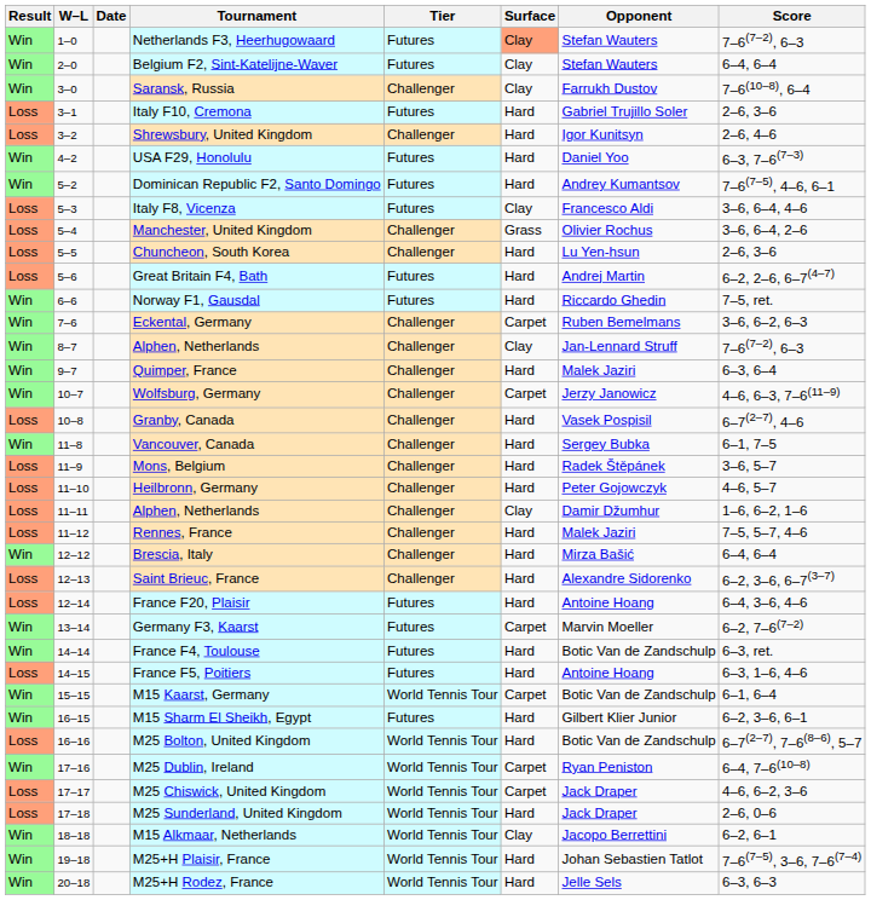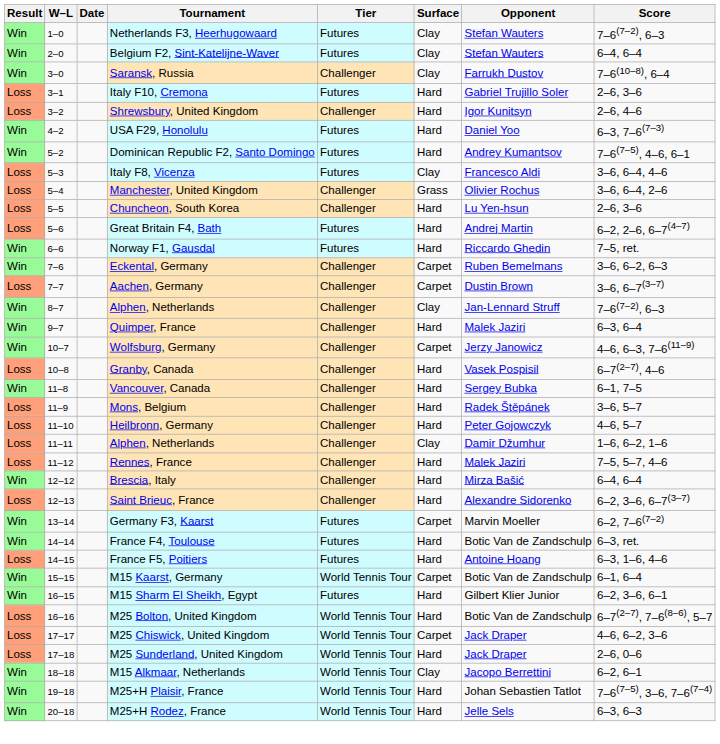 <table class="sortable wikitable">
 <tr>
 <th>Result</th>
 <th class="unsortable">W–L</th>
 <th>Date</th>
 <th>Tournament</th>
 <th>Tier</th>
 <th>Surface</th>
 <th>Opponent</th>
 <th class="unsortable">Score</th>
 </tr>
 <tr>
 <td bgcolor=98FB98>Win</td>
 <td><small>1–0</small></td>
 <td></td>
 <td style="background:#cffcff;">Netherlands F3, <a href='#'>Heerhugowaard</a></td>
 <td style="background:#cffcff;">Futures</td>
-<td style="background: lightsalmon;">Clay</td>
+<td>Clay</td>
 <td> <a href='#'>Stefan Wauters</a></td>
 <td>7–6<sup>(7–2)</sup>, 6–3</td>
 </tr>
 <tr>
 <td bgcolor=98FB98>Win</td>
 <td><small>2–0</small></td>
 <td></td>
 <td style="background:#cffcff;">Belgium F2, <a href='#'>Sint-Katelijne-Waver</a></td>
 <td style="background:#cffcff;">Futures</td>
 <td>Clay</td>
 <td> <a href='#'>Stefan Wauters</a></td>
 <td>6–4, 6–4</td>
 </tr>
 <tr>
 <td bgcolor=98FB98>Win</td>
 <td><small>3–0</small></td>
 <td></td>
 <td style="background:moccasin;"><a href='#'>Saransk</a>, Russia</td>
 <td style="background:moccasin;">Challenger</td>
 <td>Clay</td>
 <td> <a href='#'>Farrukh Dustov</a></td>
 <td>7–6<sup>(10–8)</sup>, 6–4</td>
 </tr>
 <tr>
 <td bgcolor=FFA07A>Loss</td>
 <td><small>3–1</small></td>
 <td></td>
 <td style="background:#cffcff;">Italy F10, <a href='#'>Cremona</a></td>
 <td style="background:#cffcff;">Futures</td>
 <td>Hard</td>
 <td> <a href='#'>Gabriel Trujillo Soler</a></td>
 <td>2–6, 3–6</td>
 </tr>
 <tr>
 <td bgcolor=FFA07A>Loss</td>
 <td><small>3–2</small></td>
 <td></td>
 <td style="background:moccasin;"><a href='#'>Shrewsbury</a>, United Kingdom</td>
 <td style="background:moccasin;">Challenger</td>
 <td>Hard</td>
 <td> <a href='#'>Igor Kunitsyn</a></td>
 <td>2–6, 4–6</td>
 </tr>
 <tr>
 <td bgcolor=98FB98>Win</td>
 <td><small>4–2</small></td>
 <td></td>
 <td style="background:#cffcff;">USA F29, <a href='#'>Honolulu</a></td>
 <td style="background:#cffcff;">Futures</td>
 <td>Hard</td>
 <td> <a href='#'>Daniel Yoo</a></td>
 <td>6–3, 7–6<sup>(7–3)</sup></td>
 </tr>
 <tr>
 <td bgcolor=98FB98>Win</td>
 <td><small>5–2</small></td>
 <td></td>
 <td style="background:#cffcff;">Dominican Republic F2, <a href='#'>Santo Domingo</a></td>
 <td style="background:#cffcff;">Futures</td>
 <td>Hard</td>
 <td> <a href='#'>Andrey Kumantsov</a></td>
 <td>7–6<sup>(7–5)</sup>, 4–6, 6–1</td>
 </tr>
 <tr>
 <td bgcolor=FFA07A>Loss</td>
 <td><small>5–3</small></td>
 <td></td>
 <td style="background:#cffcff;">Italy F8, <a href='#'>Vicenza</a></td>
 <td style="background:#cffcff;">Futures</td>
 <td>Clay</td>
 <td> <a href='#'>Francesco Aldi</a></td>
 <td>3–6, 6–4, 4–6</td>
 </tr>
 <tr>
 <td bgcolor=FFA07A>Loss</td>
 <td><small>5–4</small></td>
 <td></td>
 <td style="background:moccasin;"><a href='#'>Manchester</a>, United Kingdom</td>
 <td style="background:moccasin;">Challenger</td>
 <td>Grass</td>
 <td> <a href='#'>Olivier Rochus</a></td>
 <td>3–6, 6–4, 2–6</td>
 </tr>
 <tr>
 <td bgcolor=FFA07A>Loss</td>
 <td><small>5–5</small></td>
 <td></td>
 <td style="background:moccasin;"><a href='#'>Chuncheon</a>, South Korea</td>
 <td style="background:moccasin;">Challenger</td>
 <td>Hard</td>
 <td> <a href='#'>Lu Yen-hsun</a></td>
 <td>2–6, 3–6</td>
 </tr>
 <tr>
 <td bgcolor=FFA07A>Loss</td>
 <td><small>5–6</small></td>
 <td></td>
 <td style="background:#cffcff;">Great Britain F4, <a href='#'>Bath</a></td>
 <td style="background:#cffcff;">Futures</td>
 <td>Hard</td>
 <td> <a href='#'>Andrej Martin</a></td>
 <td>6–2, 2–6, 6–7<sup>(4–7)</sup></td>
 </tr>
 <tr>
 <td bgcolor=98FB98>Win</td>
 <td><small>6–6</small></td>
 <td></td>
 <td style="background:#cffcff;">Norway F1, <a href='#'>Gausdal</a></td>
 <td style="background:#cffcff;">Futures</td>
 <td>Hard</td>
 <td> <a href='#'>Riccardo Ghedin</a></td>
 <td>7–5, ret.</td>
 </tr>
 <tr>
 <td bgcolor=98FB98>Win</td>
 <td><small>7–6</small></td>
 <td></td>
 <td style="background:moccasin;"><a href='#'>Eckental</a>, Germany</td>
 <td style="background:moccasin;">Challenger</td>
 <td>Carpet</td>
 <td> <a href='#'>Ruben Bemelmans</a></td>
 <td>3–6, 6–2, 6–3</td>
 </tr>
 <tr>
+<td bgcolor=FFA07A>Loss</td>
+<td><small>7–7</small></td>
+<td></td>
+<td style="background:moccasin;"><a href='#'>Aachen</a>, Germany</td>
+<td style="background:moccasin;">Challenger</td>
+<td>Carpet</td>
+<td> <a href='#'>Dustin Brown</a></td>
+<td>3–6, 6–7<sup>(3–7)</sup></td>
+</tr>
+<tr>
 <td bgcolor=98FB98>Win</td>
 <td><small>8–7</small></td>
 <td></td>
 <td style="background:moccasin;"><a href='#'>Alphen</a>, Netherlands</td>
 <td style="background:moccasin;">Challenger</td>
 <td>Clay</td>
 <td> <a href='#'>Jan-Lennard Struff</a></td>
 <td>7–6<sup>(7–2)</sup>, 6–3</td>
 </tr>
 <tr>
 <td bgcolor=98FB98>Win</td>
 <td><small>9–7</small></td>
 <td></td>
 <td style="background:moccasin;"><a href='#'>Quimper</a>, France</td>
 <td style="background:moccasin;">Challenger</td>
 <td>Hard</td>
 <td> <a href='#'>Malek Jaziri</a></td>
 <td>6–3, 6–4</td>
 </tr>
 <tr>
 <td bgcolor=98FB98>Win</td>
 <td><small>10–7</small></td>
 <td></td>
 <td style="background:moccasin;"><a href='#'>Wolfsburg</a>, Germany</td>
 <td style="background:moccasin;">Challenger</td>
 <td>Carpet</td>
 <td> <a href='#'>Jerzy Janowicz</a></td>
 <td>4–6, 6–3, 7–6<sup>(11–9)</sup></td>
 </tr>
 <tr>
 <td bgcolor=FFA07A>Loss</td>
 <td><small>10–8</small></td>
 <td></td>
 <td style="background:moccasin;"><a href='#'>Granby</a>, Canada</td>
 <td style="background:moccasin;">Challenger</td>
 <td>Hard</td>
 <td> <a href='#'>Vasek Pospisil</a></td>
 <td>6–7<sup>(2–7)</sup>, 4–6</td>
 </tr>
 <tr>
 <td bgcolor=98FB98>Win</td>
 <td><small>11–8</small></td>
 <td></td>
 <td style="background:moccasin;"><a href='#'>Vancouver</a>, Canada</td>
 <td style="background:moccasin;">Challenger</td>
 <td>Hard</td>
 <td> <a href='#'>Sergey Bubka</a></td>
 <td>6–1, 7–5</td>
 </tr>
 <tr>
 <td bgcolor=FFA07A>Loss</td>
 <td><small>11–9</small></td>
 <td></td>
 <td style="background:moccasin;"><a href='#'>Mons</a>, Belgium</td>
 <td style="background:moccasin;">Challenger</td>
 <td>Hard</td>
 <td> <a href='#'>Radek Štěpánek</a></td>
 <td>3–6, 5–7</td>
 </tr>
 <tr>
 <td bgcolor=FFA07A>Loss</td>
 <td><small>11–10</small></td>
 <td></td>
 <td style="background:moccasin;"><a href='#'>Heilbronn</a>, Germany</td>
 <td style="background:moccasin;">Challenger</td>
 <td>Hard</td>
 <td> <a href='#'>Peter Gojowczyk</a></td>
 <td>4–6, 5–7</td>
 </tr>
 <tr>
 <td bgcolor=FFA07A>Loss</td>
 <td><small>11–11</small></td>
 <td></td>
 <td style="background:moccasin;"><a href='#'>Alphen</a>, Netherlands</td>
 <td style="background:moccasin;">Challenger</td>
 <td>Clay</td>
 <td> <a href='#'>Damir Džumhur</a></td>
 <td>1–6, 6–2, 1–6</td>
 </tr>
 <tr>
 <td bgcolor=FFA07A>Loss</td>
 <td><small>11–12</small></td>
 <td></td>
 <td style="background:moccasin;"><a href='#'>Rennes</a>, France</td>
 <td style="background:moccasin;">Challenger</td>
 <td>Hard</td>
 <td> <a href='#'>Malek Jaziri</a></td>
 <td>7–5, 5–7, 4–6</td>
 </tr>
 <tr>
 <td bgcolor=98FB98>Win</td>
 <td><small>12–12</small></td>
 <td></td>
 <td style="background:moccasin;"><a href='#'>Brescia</a>, Italy</td>
 <td style="background:moccasin;">Challenger</td>
 <td>Hard</td>
 <td> <a href='#'>Mirza Bašić</a></td>
 <td>6–4, 6–4</td>
 </tr>
 <tr>
 <td bgcolor=FFA07A>Loss</td>
 <td><small>12–13</small></td>
 <td></td>
 <td style="background:moccasin;"><a href='#'>Saint Brieuc</a>, France</td>
 <td style="background:moccasin;">Challenger</td>
 <td>Hard</td>
 <td> <a href='#'>Alexandre Sidorenko</a></td>
 <td>6–2, 3–6, 6–7<sup>(3–7)</sup></td>
 </tr>
 <tr>
-<td bgcolor=FFA07A>Loss</td>
-<td><small>12–14</small></td>
-<td></td>
-<td style="background:#cffcff;">France F20, <a href='#'>Plaisir</a></td>
-<td style="background:#cffcff;">Futures</td>
-<td>Hard</td>
-<td> <a href='#'>Antoine Hoang</a></td>
-<td>6–4, 3–6, 4–6</td>
-</tr>
-<tr>
 <td bgcolor=98FB98>Win</td>
 <td><small>13–14</small></td>
 <td></td>
 <td style="background:#cffcff;">Germany F3, <a href='#'>Kaarst</a></td>
 <td style="background:#cffcff;">Futures</td>
 <td>Carpet</td>
 <td> Marvin Moeller</td>
 <td>6–2, 7–6<sup>(7–2)</sup></td>
 </tr>
 <tr>
 <td bgcolor=98FB98>Win</td>
 <td><small>14–14</small></td>
 <td></td>
 <td style="background:#cffcff;">France F4, <a href='#'>Toulouse</a></td>
 <td style="background:#cffcff;">Futures</td>
 <td>Hard</td>
 <td> Botic Van de Zandschulp</td>
 <td>6–3, ret.</td>
 </tr>
 <tr>
 <td bgcolor=FFA07A>Loss</td>
 <td><small>14–15</small></td>
 <td></td>
 <td style="background:#cffcff;">France F5, <a href='#'>Poitiers</a></td>
 <td style="background:#cffcff;">Futures</td>
 <td>Hard</td>
 <td> <a href='#'>Antoine Hoang</a></td>
 <td>6–3, 1–6, 4–6</td>
 </tr>
 <tr>
 <td bgcolor=98FB98>Win</td>
 <td><small>15–15</small></td>
 <td></td>
 <td style="background:#cffcff;">M15 <a href='#'>Kaarst</a>, Germany</td>
 <td style="background:#cffcff;">World Tennis Tour</td>
 <td>Carpet</td>
 <td> Botic Van de Zandschulp</td>
 <td>6–1, 6–4</td>
 </tr>
 <tr>
 <td bgcolor=98FB98>Win</td>
 <td><small>16–15</small></td>
 <td></td>
 <td style="background:#cffcff;">M15 <a href='#'>Sharm El Sheikh</a>, Egypt</td>
 <td style="background:#cffcff;">Futures</td>
 <td>Hard</td>
 <td> Gilbert Klier Junior</td>
 <td>6–2, 3–6, 6–1</td>
 </tr>
 <tr>
 <td bgcolor=FFA07A>Loss</td>
 <td><small>16–16</small></td>
 <td></td>
 <td style="background:#cffcff;">M25 <a href='#'>Bolton</a>, United Kingdom</td>
 <td style="background:#cffcff;">World Tennis Tour</td>
 <td>Hard</td>
 <td> Botic Van de Zandschulp</td>
 <td>6–7<sup>(2–7)</sup>, 7–6<sup>(8–6)</sup>, 5–7</td>
 </tr>
 <tr>
-<td bgcolor=98FB98>Win</td>
-<td><small>17–16</small></td>
-<td></td>
-<td style="background:#cffcff;">M25 <a href='#'>Dublin</a>, Ireland</td>
-<td style="background:#cffcff;">World Tennis Tour</td>
-<td>Carpet</td>
-<td> <a href='#'>Ryan Peniston</a></td>
-<td>6–4, 7–6<sup>(10–8)</sup></td>
-</tr>
-<tr>
 <td bgcolor=FFA07A>Loss</td>
 <td><small>17–17</small></td>
 <td></td>
 <td style="background:#cffcff;">M25 <a href='#'>Chiswick</a>, United Kingdom</td>
 <td style="background:#cffcff;">World Tennis Tour</td>
 <td>Carpet</td>
 <td> <a href='#'>Jack Draper</a></td>
 <td>4–6, 6–2, 3–6</td>
 </tr>
 <tr>
 <td bgcolor=FFA07A>Loss</td>
 <td><small>17–18</small></td>
 <td></td>
 <td style="background:#cffcff;">M25 <a href='#'>Sunderland</a>, United Kingdom</td>
 <td style="background:#cffcff;">World Tennis Tour</td>
 <td>Hard</td>
 <td> <a href='#'>Jack Draper</a></td>
 <td>2–6, 0–6</td>
 </tr>
 <tr>
 <td bgcolor=98FB98>Win</td>
 <td><small>18–18</small></td>
 <td></td>
 <td style="background:#cffcff;">M15 <a href='#'>Alkmaar</a>, Netherlands</td>
 <td style="background:#cffcff;">World Tennis Tour</td>
 <td>Clay</td>
 <td> <a href='#'>Jacopo Berrettini</a></td>
 <td>6–2, 6–1</td>
 </tr>
 <tr>
 <td bgcolor=98FB98>Win</td>
 <td><small>19–18</small></td>
 <td></td>
 <td style="background:#cffcff;">M25+H <a href='#'>Plaisir</a>, France</td>
 <td style="background:#cffcff;">World Tennis Tour</td>
 <td>Hard</td>
 <td> Johan Sebastien Tatlot</td>
 <td>7–6<sup>(7–5)</sup>, 3–6, 7–6<sup>(7–4)</sup></td>
 </tr>
 <tr>
 <td bgcolor=98FB98>Win</td>
 <td><small>20–18</small></td>
 <td></td>
 <td style="background:#cffcff;">M25+H <a href='#'>Rodez</a>, France</td>
 <td style="background:#cffcff;">World Tennis Tour</td>
 <td>Hard</td>
 <td> <a href='#'>Jelle Sels</a></td>
 <td>6–3, 6–3</td>
 </tr>
 </table>
